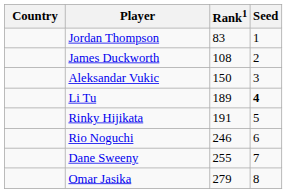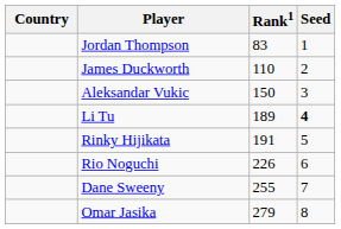 <table class="sortable wikitable">
 <tr>
 <th width="70">Country</th>
 <th width="175">Player</th>
 <th>Rank<sup>1</sup></th>
 <th>Seed</th>
 </tr>
 <tr>
 <td></td>
 <td><a href='#'>Jordan Thompson</a></td>
 <td>83</td>
 <td>1</td>
 </tr>
 <tr>
 <td></td>
 <td><a href='#'>James Duckworth</a></td>
-<td>108</td>
+<td>110</td>
 <td>2</td>
 </tr>
 <tr>
 <td></td>
 <td><a href='#'>Aleksandar Vukic</a></td>
 <td>150</td>
 <td>3</td>
 </tr>
 <tr>
 <td></td>
 <td><a href='#'>Li Tu</a></td>
 <td>189</td>
 <td><strong>4</strong></td>
 </tr>
 <tr>
 <td></td>
 <td><a href='#'>Rinky Hijikata</a></td>
 <td>191</td>
 <td>5</td>
 </tr>
 <tr>
 <td></td>
 <td><a href='#'>Rio Noguchi</a></td>
-<td>246</td>
+<td>226</td>
 <td>6</td>
 </tr>
 <tr>
 <td></td>
 <td><a href='#'>Dane Sweeny</a></td>
 <td>255</td>
 <td>7</td>
 </tr>
 <tr>
 <td></td>
 <td><a href='#'>Omar Jasika</a></td>
 <td>279</td>
 <td>8</td>
 </tr>
 </table>
